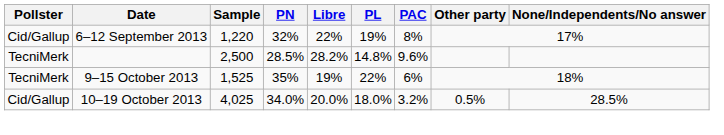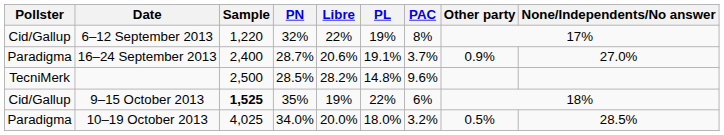 <table class=wikitable style=text-align:center>
 <tr>
 <th>Pollster</th>
 <th>Date</th>
 <th>Sample</th>
 <th><a href='#'>PN</a></th>
 <th><a href='#'>Libre</a></th>
 <th><a href='#'>PL</a></th>
 <th><a href='#'>PAC</a></th>
 <th>Other party</th>
 <th>None/Independents/No answer</th>
 </tr>
 <tr>
 <td>Cid/Gallup</td>
 <td>6–12 September 2013</td>
 <td>1,220</td>
 <td>32%</td>
 <td>22%</td>
 <td>19%</td>
 <td>8%</td>
 <td colspan="2">17%</td>
 </tr>
 <tr>
+<td>Paradigma</td>
+<td>16–24 September 2013</td>
+<td>2,400</td>
+<td>28.7%</td>
+<td>20.6%</td>
+<td>19.1%</td>
+<td>3.7%</td>
+<td>0.9%</td>
+<td>27.0%</td>
+</tr>
+<tr>
 <td>TecniMerk</td>
 <td></td>
 <td>2,500</td>
 <td>28.5%</td>
 <td>28.2%</td>
 <td>14.8%</td>
 <td>9.6%</td>
 <td><small> </small></td>
 <td></td>
 </tr>
 <tr>
-<td>TecniMerk</td>
+<td>Cid/Gallup</td>
 <td>9–15 October 2013</td>
-<td>1,525</td>
+<td><strong>1,525</strong></td>
 <td>35%</td>
 <td>19%</td>
 <td>22%</td>
 <td>6%</td>
 <td colspan="2">18%</td>
 </tr>
 <tr>
-<td>Cid/Gallup</td>
+<td>Paradigma</td>
 <td>10–19 October 2013</td>
 <td>4,025</td>
 <td>34.0%</td>
 <td>20.0%</td>
 <td>18.0%</td>
 <td>3.2%</td>
 <td>0.5%</td>
 <td>28.5%</td>
 </tr>
 </table>
